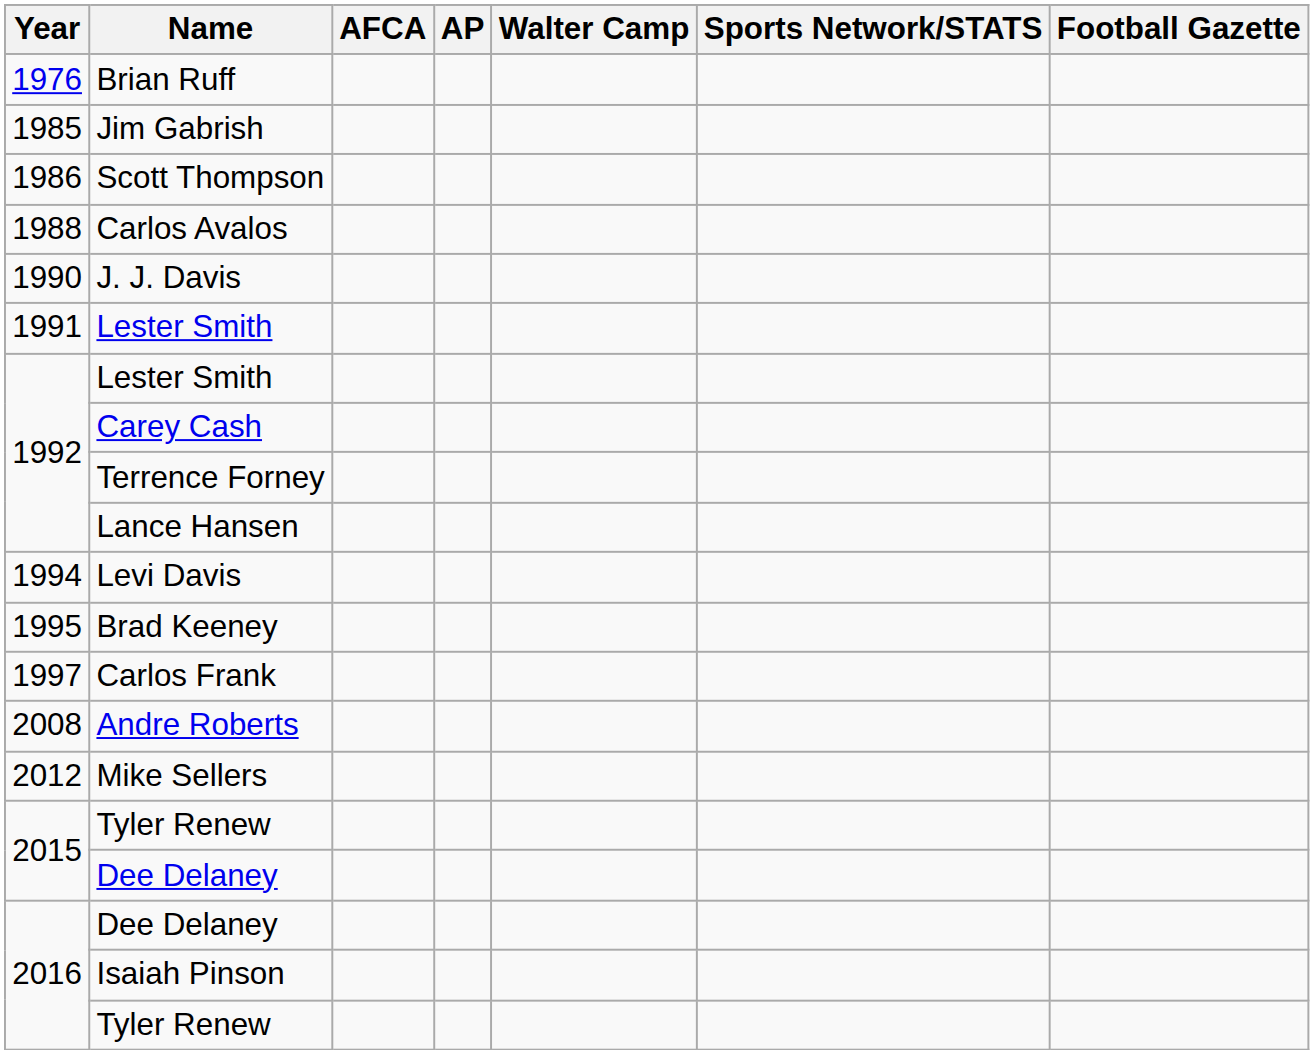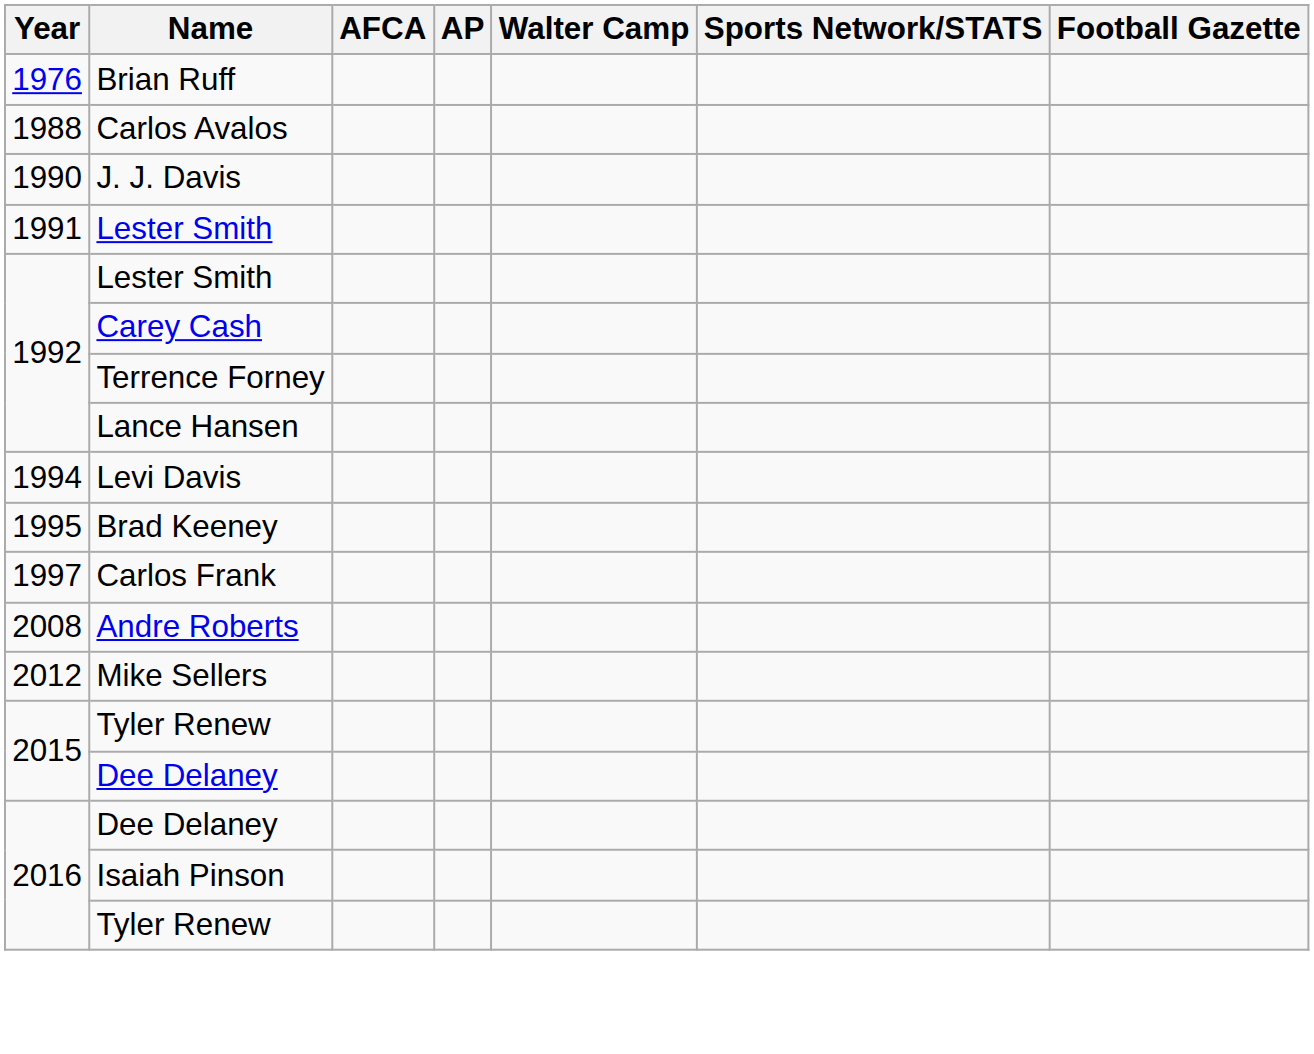 <table class=wikitable>
 <tr>
 <th>Year</th>
 <th>Name</th>
 <th>AFCA</th>
 <th>AP</th>
 <th>Walter Camp</th>
 <th>Sports Network/STATS</th>
 <th>Football Gazette</th>
 </tr>
 <tr>
 <td><a href='#'>1976</a></td>
 <td>Brian Ruff</td>
-<td></td>
-<td></td>
-<td></td>
-<td></td>
-<td></td>
-</tr>
-<tr>
-<td>1985</td>
-<td>Jim Gabrish</td>
-<td></td>
-<td></td>
-<td></td>
-<td></td>
-<td></td>
-</tr>
-<tr>
-<td>1986</td>
-<td>Scott Thompson</td>
 <td></td>
 <td></td>
 <td></td>
 <td></td>
 <td></td>
 </tr>
 <tr>
 <td>1988</td>
 <td>Carlos Avalos</td>
 <td></td>
 <td></td>
 <td></td>
 <td></td>
 <td></td>
 </tr>
 <tr>
 <td>1990</td>
 <td>J. J. Davis</td>
 <td></td>
 <td></td>
 <td></td>
 <td></td>
 <td></td>
 </tr>
 <tr>
 <td>1991</td>
 <td><a href='#'>Lester Smith</a></td>
 <td></td>
 <td></td>
 <td></td>
 <td></td>
 <td></td>
 </tr>
 <tr>
 <td rowspan=4>1992</td>
 <td>Lester Smith</td>
 <td></td>
 <td></td>
 <td></td>
 <td></td>
 <td></td>
 </tr>
 <tr>
 <td><a href='#'>Carey Cash</a></td>
 <td></td>
 <td></td>
 <td></td>
 <td></td>
 <td></td>
 </tr>
 <tr>
 <td>Terrence Forney</td>
 <td></td>
 <td></td>
 <td></td>
 <td></td>
 <td></td>
 </tr>
 <tr>
 <td>Lance Hansen</td>
 <td></td>
 <td></td>
 <td></td>
 <td></td>
 <td></td>
 </tr>
 <tr>
 <td>1994</td>
 <td>Levi Davis</td>
 <td></td>
 <td></td>
 <td></td>
 <td></td>
 <td></td>
 </tr>
 <tr>
 <td>1995</td>
 <td>Brad Keeney</td>
 <td></td>
 <td></td>
 <td></td>
 <td></td>
 <td></td>
 </tr>
 <tr>
 <td>1997</td>
 <td>Carlos Frank</td>
 <td></td>
 <td></td>
 <td></td>
 <td></td>
 <td></td>
 </tr>
 <tr>
 <td>2008</td>
 <td><a href='#'>Andre Roberts</a></td>
 <td></td>
 <td></td>
 <td></td>
 <td></td>
 <td></td>
 </tr>
 <tr>
 <td>2012</td>
 <td>Mike Sellers</td>
 <td></td>
 <td></td>
 <td></td>
 <td></td>
 <td></td>
 </tr>
 <tr>
 <td rowspan=2>2015</td>
 <td>Tyler Renew</td>
 <td></td>
 <td></td>
 <td></td>
 <td></td>
 <td></td>
 </tr>
 <tr>
 <td><a href='#'>Dee Delaney</a></td>
 <td></td>
 <td></td>
 <td></td>
 <td></td>
 <td></td>
 </tr>
 <tr>
 <td rowspan=3>2016</td>
 <td>Dee Delaney</td>
 <td></td>
 <td></td>
 <td></td>
 <td></td>
 <td></td>
 </tr>
 <tr>
 <td>Isaiah Pinson</td>
 <td></td>
 <td></td>
 <td></td>
 <td></td>
 <td></td>
 </tr>
 <tr>
 <td>Tyler Renew</td>
 <td></td>
 <td></td>
 <td></td>
 <td></td>
 <td></td>
 </tr>
 </table>
